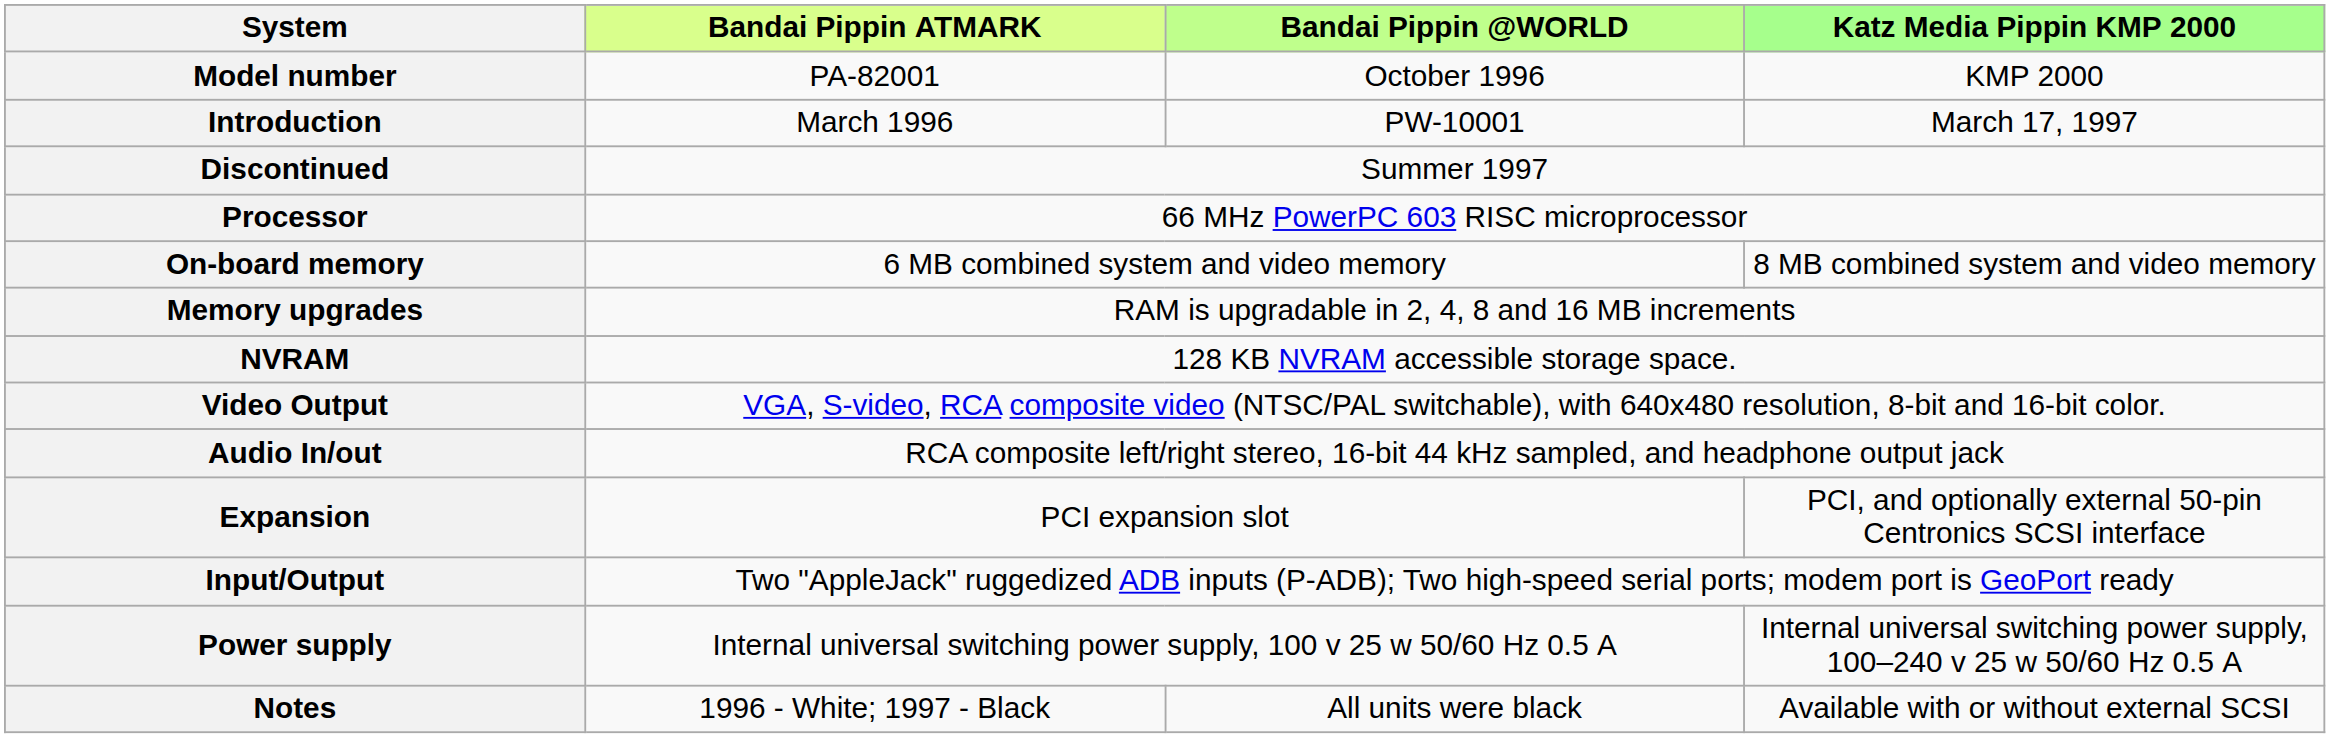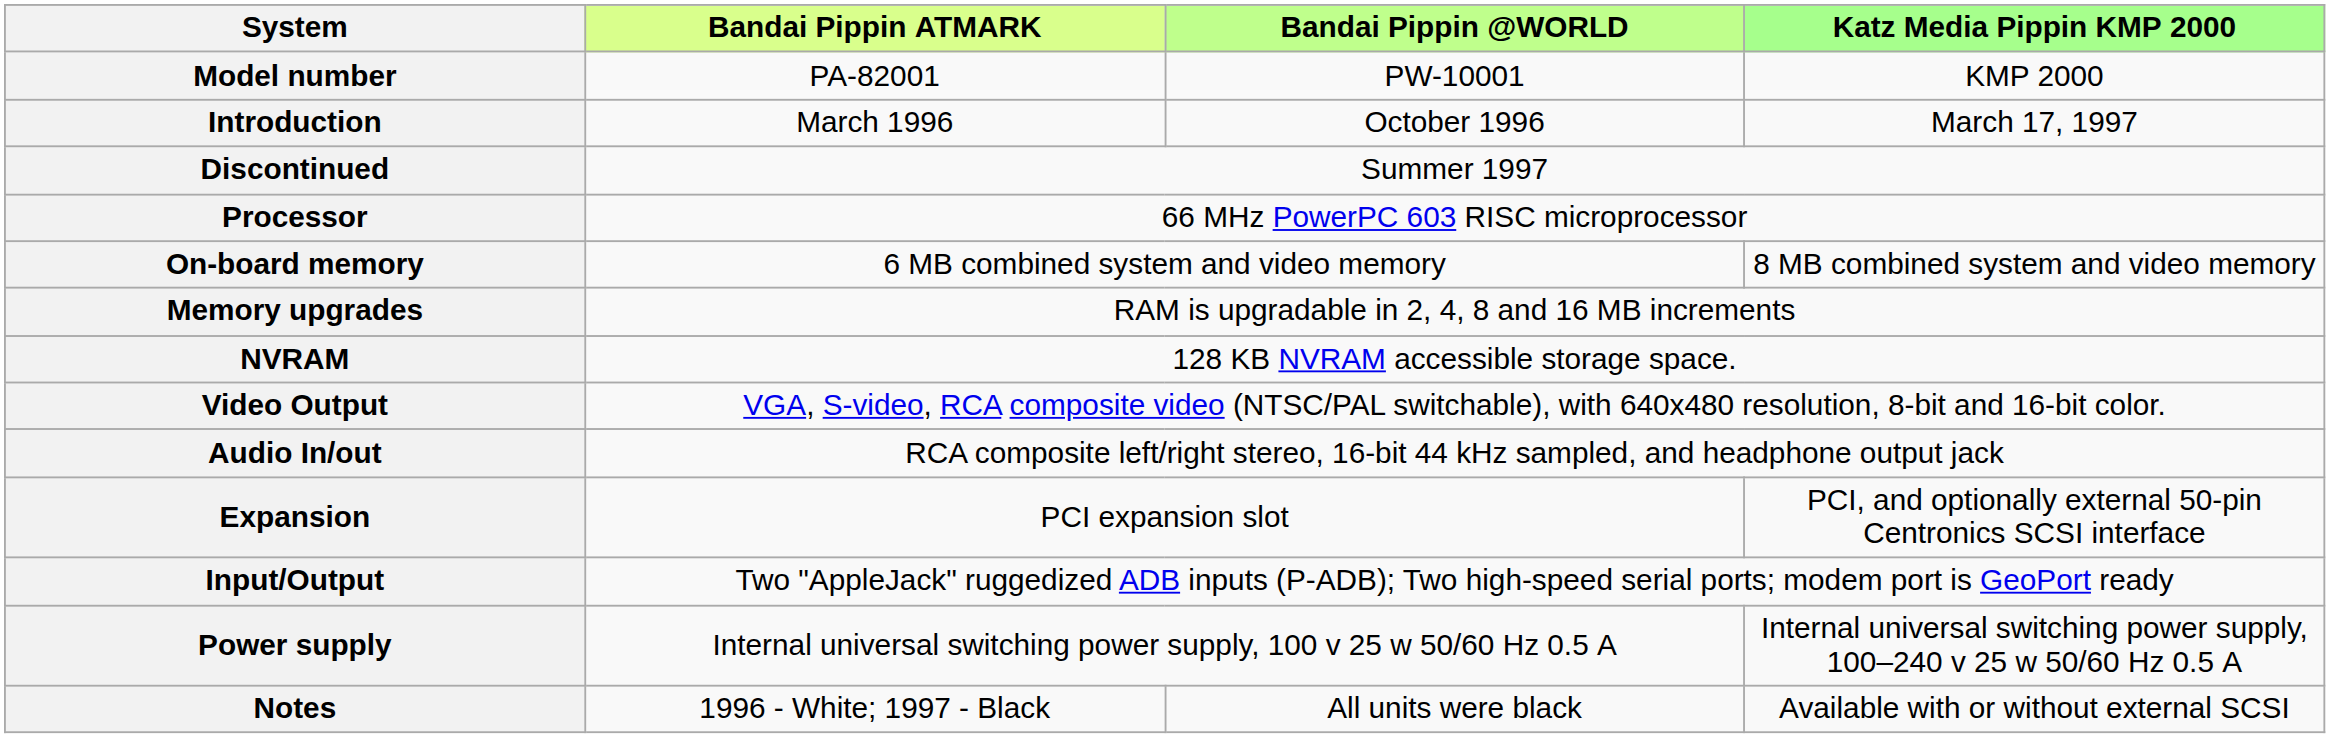 <table class="wikitable" style="text-align:center">
 <tr>
 <th style="background:#silver;width:15%;">System</th>
 <th style="width:15%;background:rgb(85%,100%,55%);">Bandai Pippin ATMARK</th>
 <th style="width:15%;background:rgb(75%,100%,55%);">Bandai Pippin @WORLD</th>
 <th style="width:15%;background:rgb(65%,100%,55%);">Katz Media Pippin KMP 2000</th>
 </tr>
 <tr>
 <th>Model number</th>
 <td>PA-82001</td>
-<td>October 1996</td>
+<td>PW-10001</td>
 <td>KMP 2000</td>
 </tr>
 <tr>
 <th>Introduction</th>
 <td>March 1996</td>
-<td>PW-10001</td>
+<td>October 1996</td>
 <td>March 17, 1997</td>
 </tr>
 <tr>
 <th>Discontinued</th>
 <td colspan="3">Summer 1997</td>
 </tr>
 <tr>
 <th>Processor</th>
 <td colspan="3">66 MHz <a href='#'>PowerPC 603</a> RISC microprocessor</td>
 </tr>
 <tr>
 <th>On-board memory</th>
 <td colspan="2">6 MB combined system and video memory</td>
 <td>8 MB combined system and video memory</td>
 </tr>
 <tr>
 <th>Memory upgrades</th>
 <td colspan="3">RAM is upgradable in 2, 4, 8 and 16 MB increments</td>
 </tr>
 <tr>
 <th>NVRAM</th>
 <td colspan="3">128 KB <a href='#'>NVRAM</a> accessible storage space.</td>
 </tr>
 <tr>
 <th>Video Output</th>
 <td colspan="3"><a href='#'>VGA</a>, <a href='#'>S-video</a>, <a href='#'>RCA</a> <a href='#'>composite video</a> (NTSC/PAL switchable), with 640x480 resolution, 8-bit and 16-bit color.</td>
 </tr>
 <tr>
 <th>Audio In/out</th>
 <td colspan="3">RCA composite left/right stereo, 16-bit 44 kHz sampled, and headphone output jack</td>
 </tr>
 <tr>
 <th>Expansion</th>
 <td colspan="2">PCI expansion slot</td>
 <td>PCI, and optionally external 50-pin Centronics SCSI interface</td>
 </tr>
 <tr>
 <th>Input/Output</th>
 <td colspan="3">Two "AppleJack" ruggedized <a href='#'>ADB</a> inputs (P-ADB); Two high-speed serial ports; modem port is <a href='#'>GeoPort</a> ready</td>
 </tr>
 <tr>
 <th>Power supply</th>
 <td colspan="2">Internal universal switching power supply, 100 v 25 w 50/60 Hz 0.5 A</td>
 <td>Internal universal switching power supply, 100–240 v 25 w 50/60 Hz 0.5 A</td>
 </tr>
 <tr>
 <th>Notes</th>
 <td>1996 - White; 1997 - Black</td>
 <td>All units were black</td>
 <td>Available with or without external SCSI</td>
 </tr>
 </table>
